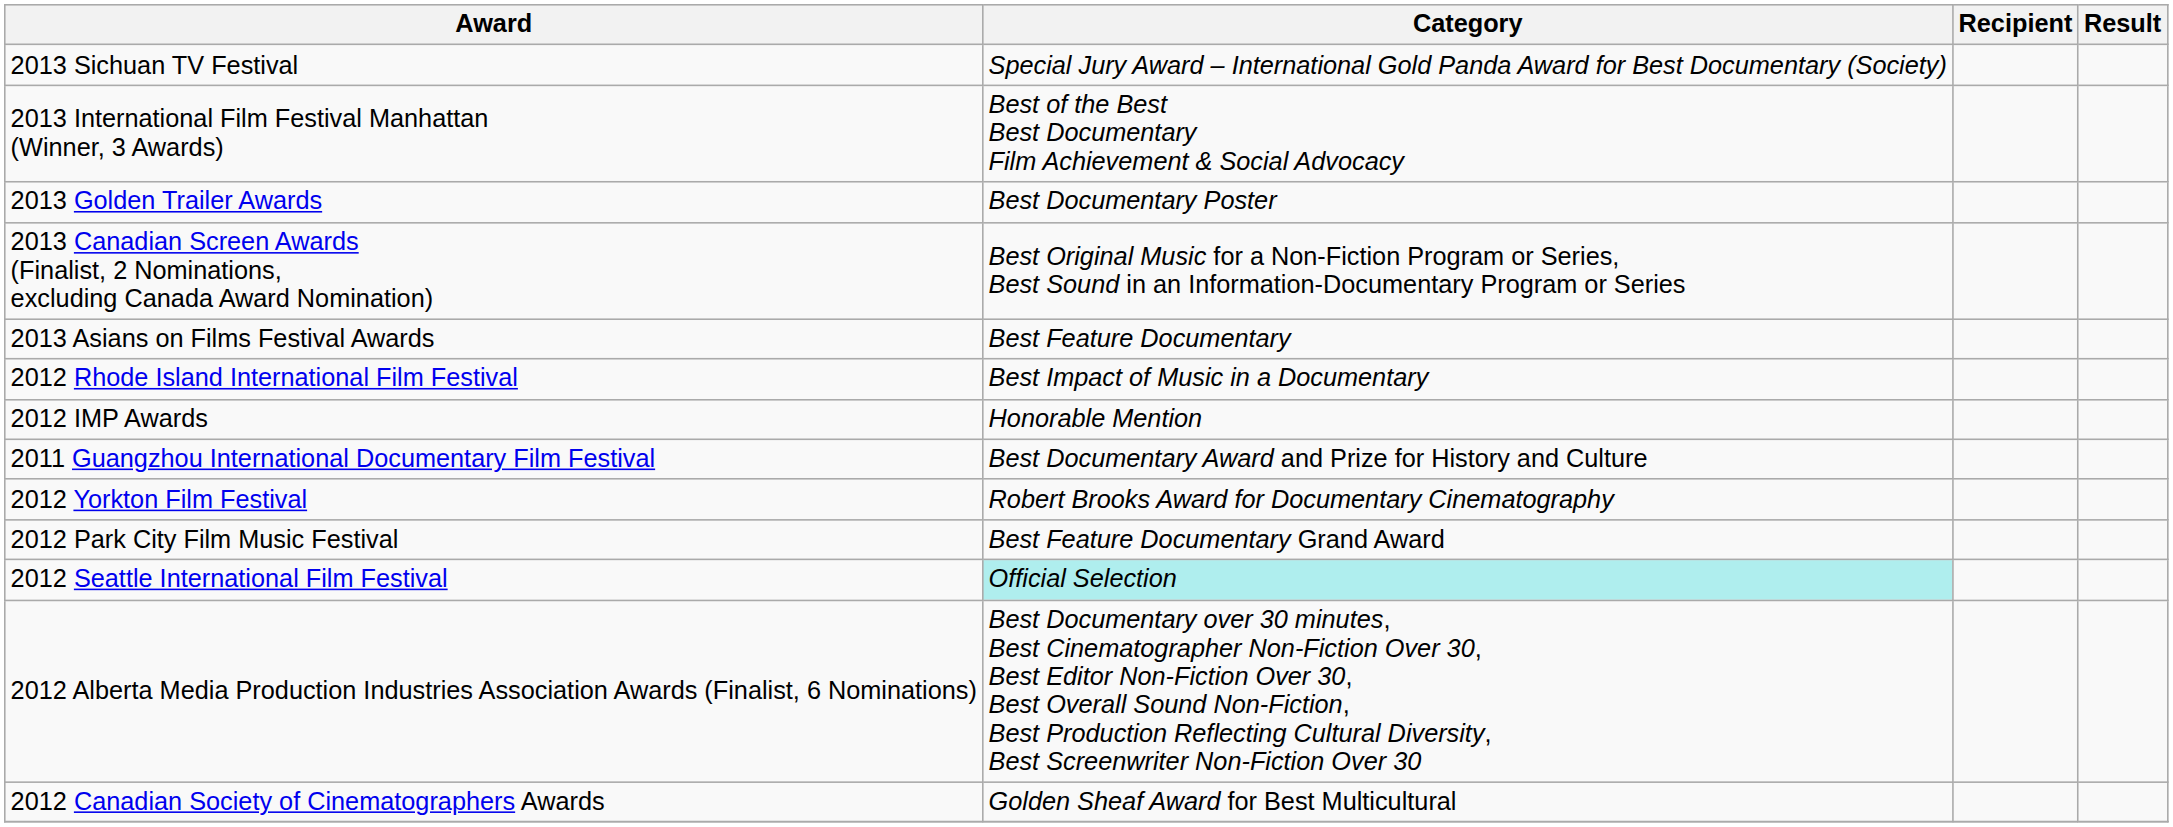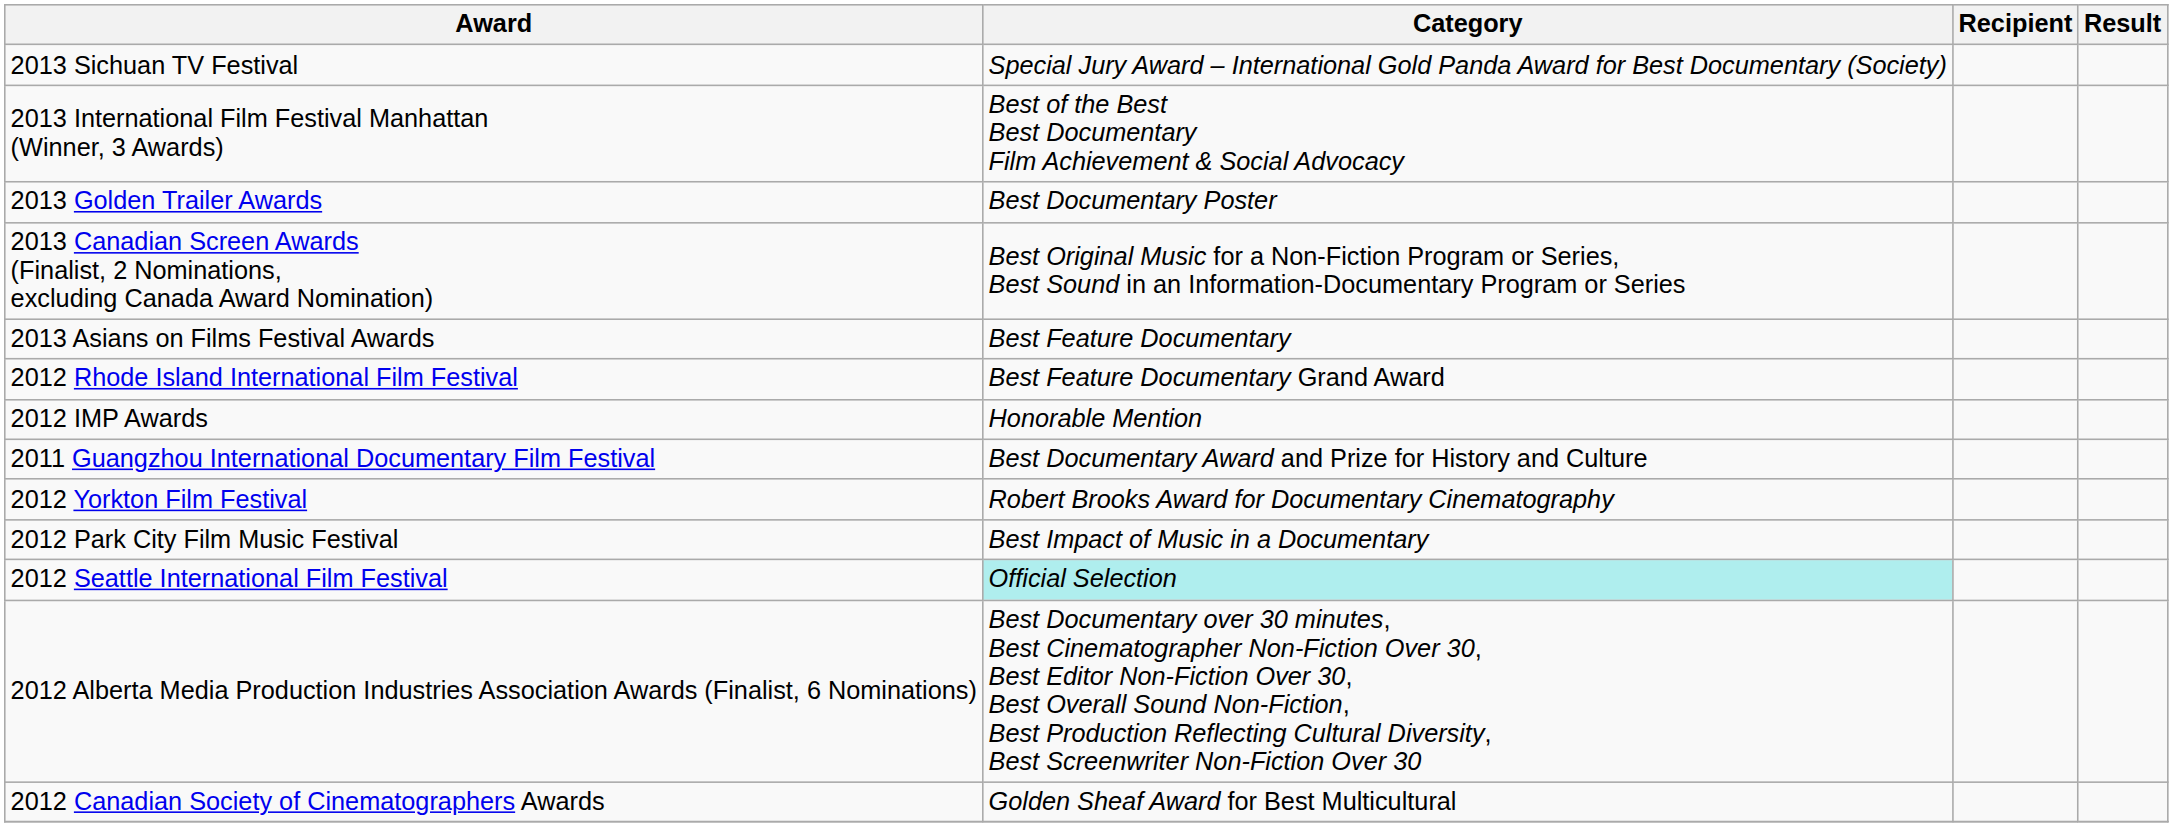 <table class="wikitable">
 <tr>
 <th>Award</th>
 <th>Category</th>
 <th>Recipient</th>
 <th>Result</th>
 </tr>
 <tr>
 <td>2013 Sichuan TV Festival</td>
 <td><em>Special Jury Award – International Gold Panda Award for Best Documentary (Society)</em></td>
 <td></td>
 <td></td>
 </tr>
 <tr>
 <td>2013 International Film Festival Manhattan<br> (Winner, 3 Awards)</td>
 <td><em>Best of the Best</em><br> <em>Best Documentary</em><br><em>Film Achievement & Social Advocacy</em></td>
 <td></td>
 <td></td>
 </tr>
 <tr>
 <td>2013 <a href='#'>Golden Trailer Awards</a></td>
 <td><em>Best Documentary Poster</em></td>
 <td></td>
 <td></td>
 </tr>
 <tr>
 <td>2013 <a href='#'>Canadian Screen Awards</a> <br>(Finalist, 2 Nominations,<br> excluding Canada Award Nomination)</td>
 <td><em>Best Original Music</em> for a Non-Fiction Program or Series,<br> <em>Best Sound</em> in an Information-Documentary Program or Series</td>
 <td></td>
 <td></td>
 </tr>
 <tr>
 <td>2013 Asians on Films Festival Awards</td>
 <td><em>Best Feature Documentary</em></td>
 <td></td>
 <td></td>
 </tr>
 <tr>
 <td>2012 <a href='#'>Rhode Island International Film Festival</a></td>
-<td><em>Best Impact of Music in a Documentary</em></td>
+<td><em>Best Feature Documentary</em> Grand Award</td>
 <td></td>
 <td></td>
 </tr>
 <tr>
 <td>2012 IMP Awards</td>
 <td><em>Honorable Mention</em></td>
 <td></td>
 <td></td>
 </tr>
 <tr>
 <td>2011 <a href='#'>Guangzhou International Documentary Film Festival</a></td>
 <td><em>Best Documentary Award</em> and Prize for History and Culture</td>
 <td></td>
 <td></td>
 </tr>
 <tr>
 <td>2012 <a href='#'>Yorkton Film Festival</a></td>
 <td><em>Robert Brooks Award for Documentary Cinematography</em></td>
 <td></td>
 <td></td>
 </tr>
 <tr>
 <td>2012 Park City Film Music Festival</td>
-<td><em>Best Feature Documentary</em> Grand Award</td>
+<td><em>Best Impact of Music in a Documentary</em></td>
 <td></td>
 <td></td>
 </tr>
 <tr>
 <td>2012 <a href='#'>Seattle International Film Festival</a></td>
 <td style="background: paleturquoise;"><em>Official Selection</em></td>
 <td></td>
 <td></td>
 </tr>
 <tr>
 <td>2012 Alberta Media Production Industries Association Awards (Finalist, 6 Nominations)</td>
 <td><em>Best Documentary over 30 minutes</em>,<br> <em>Best Cinematographer Non-Fiction Over 30</em>,<br> <em>Best Editor Non-Fiction Over 30</em>,<br> <em>Best Overall Sound Non-Fiction</em>,<br> <em>Best Production Reflecting Cultural Diversity</em>,<br> <em>Best Screenwriter Non-Fiction Over 30</em></td>
 <td></td>
 <td></td>
 </tr>
 <tr>
 <td>2012 <a href='#'>Canadian Society of Cinematographers</a> Awards</td>
 <td><em>Golden Sheaf Award</em> for Best Multicultural</td>
 <td></td>
 <td></td>
 </tr>
 <tr>
 </tr>
 </table>
